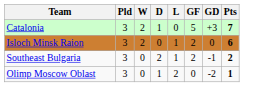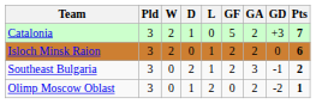 <table class="wikitable" style="text-align:center;">
 <tr>
 <th width=175>Team</th>
 <th width=20 abbr="Played">Pld</th>
 <th width=20 abbr="Won">W</th>
 <th width=20 abbr="Drawn">D</th>
 <th width=20 abbr="Lost">L</th>
 <th width=20 abbr="Goals for">GF</th>
+<th width=20 abbr="Goals against">GA</th>
 <th width=20 abbr="Goal difference">GD</th>
 <th width=20 abbr="Points">Pts</th>
 </tr>
 <tr bgcolor="#ccffcc">
 <td align=left> <a href='#'>Catalonia</a></td>
 <td>3</td>
 <td>2</td>
 <td>1</td>
 <td>0</td>
 <td>5</td>
+<td>2</td>
 <td>+3</td>
 <td><strong>7</strong></td>
 </tr>
 <tr bgcolor="#CD7F32">
 <td align=left> <a href='#'>Isloch Minsk Raion</a></td>
 <td>3</td>
 <td>2</td>
 <td>0</td>
 <td>1</td>
+<td>2</td>
 <td>2</td>
 <td>0</td>
 <td><strong>6</strong></td>
 </tr>
 <tr>
 <td align=left> <a href='#'>Southeast Bulgaria</a></td>
 <td>3</td>
 <td>0</td>
 <td>2</td>
 <td>1</td>
 <td>2</td>
+<td>3</td>
 <td>-1</td>
 <td><strong>2</strong></td>
 </tr>
 <tr>
 <td align=left> <a href='#'>Olimp Moscow Oblast</a></td>
 <td>3</td>
 <td>0</td>
 <td>1</td>
 <td>2</td>
 <td>0</td>
+<td>2</td>
 <td>-2</td>
 <td><strong>1</strong></td>
 </tr>
 </table>
